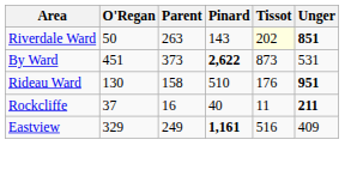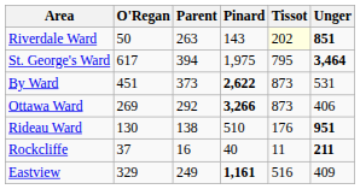 <table class="wikitable sortable">
 <tr>
 <th>Area</th>
 <th>O'Regan</th>
 <th>Parent</th>
 <th>Pinard</th>
 <th>Tissot</th>
 <th>Unger</th>
 </tr>
 <tr>
 <td><a href='#'>Riverdale Ward</a></td>
 <td>50</td>
 <td>263</td>
 <td>143</td>
 <td style="background: lightyellow;">202</td>
 <td><strong>851</strong></td>
 </tr>
 <tr>
+<td><a href='#'>St. George's Ward</a></td>
+<td>617</td>
+<td>394</td>
+<td>1,975</td>
+<td>795</td>
+<td><strong>3,464</strong></td>
+</tr>
+<tr>
 <td><a href='#'>By Ward</a></td>
 <td>451</td>
 <td>373</td>
 <td><strong>2,622</strong></td>
 <td>873</td>
 <td>531</td>
 </tr>
 <tr>
+<td><a href='#'>Ottawa Ward</a></td>
+<td>269</td>
+<td>292</td>
+<td><strong>3,266</strong></td>
+<td>873</td>
+<td>406</td>
+</tr>
+<tr>
 <td><a href='#'>Rideau Ward</a></td>
 <td>130</td>
-<td>158</td>
+<td>138</td>
 <td>510</td>
 <td>176</td>
 <td><strong>951</strong></td>
 </tr>
 <tr>
 <td><a href='#'>Rockcliffe</a></td>
 <td>37</td>
 <td>16</td>
 <td>40</td>
 <td>11</td>
 <td><strong>211</strong></td>
 </tr>
 <tr>
 <td><a href='#'>Eastview</a></td>
 <td>329</td>
 <td>249</td>
 <td><strong>1,161</strong></td>
 <td>516</td>
 <td>409</td>
 </tr>
 </table>
